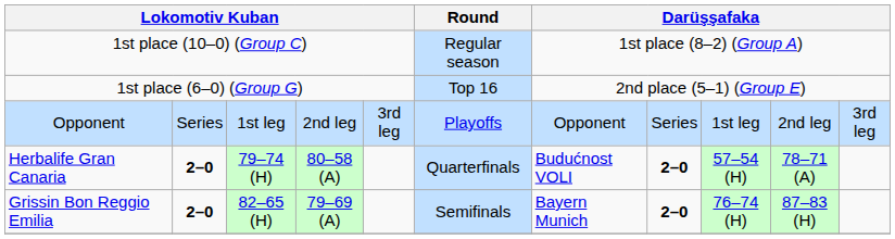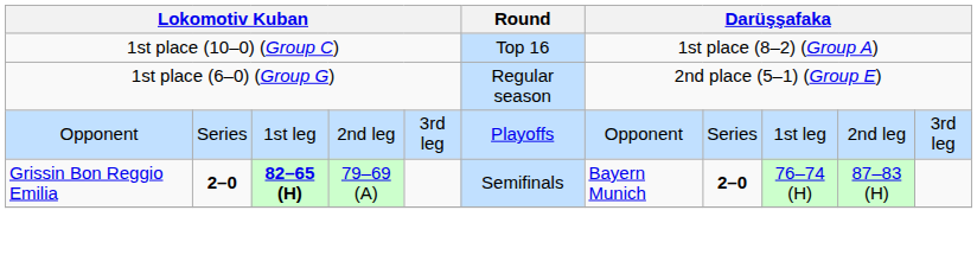 <table class="wikitable" style="text-align:center;">
 <tr>
 <th colspan=5> <a href='#'>Lokomotiv Kuban</a></th>
 <th>Round</th>
 <th colspan=5> <a href='#'>Darüşşafaka</a></th>
 </tr>
 <tr>
 <td colspan=5 valign=top>1st place (10–0) (<em><a href='#'>Group C</a></em>)</td>
-<td bgcolor=c1e0ff>Regular season</td>
+<td bgcolor=c1e0ff>Top 16</td>
 <td colspan=5 valign=top>1st place (8–2) (<em><a href='#'>Group A</a></em>)</td>
 </tr>
 <tr>
 <td colspan=5 valign=top>1st place (6–0) (<em><a href='#'>Group G</a></em>)</td>
-<td bgcolor=c1e0ff>Top 16</td>
+<td bgcolor=c1e0ff>Regular season</td>
 <td colspan=5 valign=top>2nd place (5–1) (<em><a href='#'>Group E</a></em>)</td>
 </tr>
 <tr style="background:#c1e0ff">
 <td>Opponent</td>
 <td>Series</td>
 <td>1st leg</td>
 <td>2nd leg</td>
 <td>3rd leg</td>
 <td><a href='#'>Playoffs</a></td>
 <td>Opponent</td>
 <td width=30>Series</td>
 <td>1st leg</td>
 <td>2nd leg</td>
 <td>3rd leg</td>
 </tr>
 <tr>
-<td align=left> <a href='#'>Herbalife Gran Canaria</a></td>
-<td><strong>2–0</strong></td>
-<td bgcolor=#cfc><a href='#'>79–74</a> (H)</td>
-<td bgcolor=#cfc><a href='#'>80–58</a> (A)</td>
-<td></td>
-<td bgcolor=c1e0ff>Quarterfinals</td>
-<td align=left> <a href='#'>Budućnost VOLI</a></td>
-<td><strong>2–0</strong></td>
-<td bgcolor=#cfc><a href='#'>57–54</a> (H)</td>
-<td bgcolor=#cfc><a href='#'>78–71</a> (A)</td>
-<td></td>
-</tr>
-<tr>
 <td align=left> <a href='#'>Grissin Bon Reggio Emilia</a></td>
 <td><strong>2–0</strong></td>
-<td bgcolor=#cfc><a href='#'>82–65</a> (H)</td>
+<td bgcolor=#cfc><strong><a href='#'>82–65</a> (H)</strong></td>
 <td bgcolor=#cfc><a href='#'>79–69</a> (A)</td>
 <td></td>
 <td bgcolor=c1e0ff>Semifinals</td>
 <td align=left> <a href='#'>Bayern Munich</a></td>
 <td><strong>2–0</strong></td>
 <td bgcolor=#cfc><a href='#'>76–74</a> (H)</td>
 <td bgcolor=#cfc><a href='#'>87–83</a> (H)</td>
 <td></td>
 </tr>
 <tr>
 </tr>
 </table>
